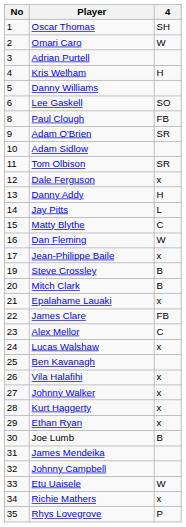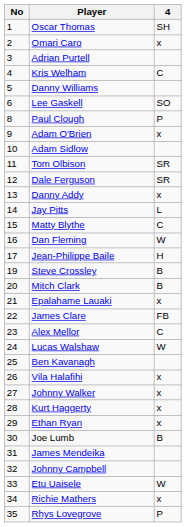 <table class="wikitable"  style="font-size:85%; width:40%;">
 <tr>
 <th>No</th>
 <th>Player</th>
 <th>4</th>
 </tr>
 <tr>
 <td>1</td>
 <td><a href='#'>Oscar Thomas</a></td>
 <td>SH</td>
 </tr>
 <tr>
 <td>2</td>
 <td><a href='#'>Omari Caro</a></td>
-<td>W</td>
+<td>x</td>
 </tr>
 <tr>
 <td>3</td>
 <td><a href='#'>Adrian Purtell</a></td>
 <td></td>
 </tr>
 <tr>
 <td>4</td>
 <td><a href='#'>Kris Welham</a></td>
-<td>H</td>
+<td>C</td>
 </tr>
 <tr>
 <td>5</td>
 <td><a href='#'>Danny Williams</a></td>
 <td></td>
 </tr>
 <tr>
 <td>6</td>
 <td><a href='#'>Lee Gaskell</a></td>
 <td>SO</td>
 </tr>
 <tr>
 <td>8</td>
 <td><a href='#'>Paul Clough</a></td>
-<td>FB</td>
+<td>P</td>
 </tr>
 <tr>
 <td>9</td>
 <td><a href='#'>Adam O'Brien</a></td>
-<td>SR</td>
+<td>x</td>
 </tr>
 <tr>
 <td>10</td>
 <td><a href='#'>Adam Sidlow</a></td>
 <td></td>
 </tr>
 <tr>
 <td>11</td>
 <td><a href='#'>Tom Olbison</a></td>
 <td>SR</td>
 </tr>
 <tr>
 <td>12</td>
 <td><a href='#'>Dale Ferguson</a></td>
-<td>x</td>
+<td>SR</td>
 </tr>
 <tr>
 <td>13</td>
 <td><a href='#'>Danny Addy</a></td>
-<td>H</td>
+<td>x</td>
 </tr>
 <tr>
 <td>14</td>
 <td><a href='#'>Jay Pitts</a></td>
 <td>L</td>
 </tr>
 <tr>
 <td>15</td>
 <td><a href='#'>Matty Blythe</a></td>
 <td>C</td>
 </tr>
 <tr>
 <td>16</td>
 <td><a href='#'>Dan Fleming</a></td>
 <td>W</td>
 </tr>
 <tr>
 <td>17</td>
 <td><a href='#'>Jean-Philippe Baile</a></td>
-<td>x</td>
+<td>H</td>
 </tr>
 <tr>
 <td>19</td>
 <td><a href='#'>Steve Crossley</a></td>
 <td>B</td>
 </tr>
 <tr>
 <td>20</td>
 <td><a href='#'>Mitch Clark</a></td>
 <td>B</td>
 </tr>
 <tr>
 <td>21</td>
 <td><a href='#'>Epalahame Lauaki</a></td>
 <td>x</td>
 </tr>
 <tr>
 <td>22</td>
 <td><a href='#'>James Clare</a></td>
 <td>FB</td>
 </tr>
 <tr>
 <td>23</td>
 <td><a href='#'>Alex Mellor</a></td>
 <td>C</td>
 </tr>
 <tr>
 <td>24</td>
 <td><a href='#'>Lucas Walshaw</a></td>
-<td>x</td>
+<td>W</td>
 </tr>
 <tr>
 <td>25</td>
 <td><a href='#'>Ben Kavanagh</a></td>
 <td></td>
 </tr>
 <tr>
 <td>26</td>
 <td><a href='#'>Vila Halafihi</a></td>
 <td>x</td>
 </tr>
 <tr>
 <td>27</td>
 <td><a href='#'>Johnny Walker</a></td>
 <td>x</td>
 </tr>
 <tr>
 <td>28</td>
 <td><a href='#'>Kurt Haggerty</a></td>
 <td>x</td>
 </tr>
 <tr>
 <td>29</td>
 <td><a href='#'>Ethan Ryan</a></td>
 <td>x</td>
 </tr>
 <tr>
 <td>30</td>
 <td>Joe Lumb</td>
 <td>B</td>
 </tr>
 <tr>
 <td>31</td>
 <td><a href='#'>James Mendeika</a></td>
 <td></td>
 </tr>
 <tr>
 <td>32</td>
 <td><a href='#'>Johnny Campbell</a></td>
 <td></td>
 </tr>
 <tr>
 <td>33</td>
 <td><a href='#'>Etu Uaisele</a></td>
 <td>W</td>
 </tr>
 <tr>
 <td>34</td>
 <td><a href='#'>Richie Mathers</a></td>
 <td>x</td>
 </tr>
 <tr>
 <td>35</td>
 <td><a href='#'>Rhys Lovegrove</a></td>
 <td>P</td>
 </tr>
 </table>
